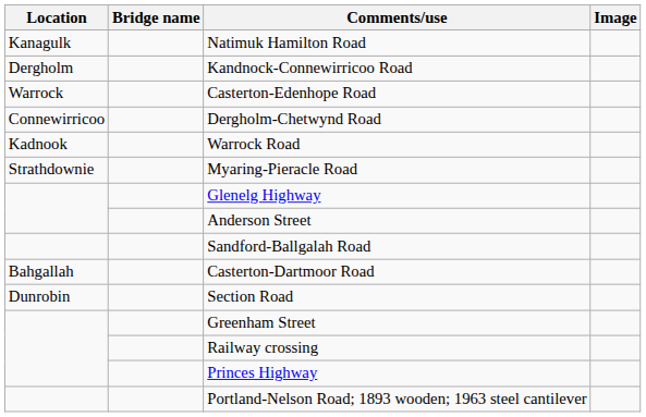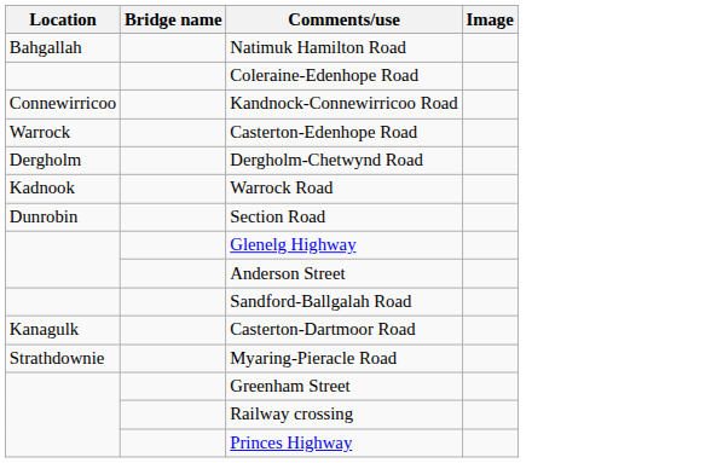 <table class="wikitable">
 <tr>
 <th>Location</th>
 <th>Bridge name</th>
 <th>Comments/use</th>
 <th>Image</th>
 </tr>
 <tr>
-<td>Kanagulk</td>
+<td>Bahgallah</td>
 <td></td>
 <td>Natimuk Hamilton Road</td>
 <td align="center"></td>
 </tr>
 <tr>
-<td>Dergholm</td>
+<td></td>
+<td></td>
+<td>Coleraine-Edenhope Road</td>
+<td align="center"></td>
+</tr>
+<tr>
+<td>Connewirricoo</td>
 <td></td>
 <td>Kandnock-Connewirricoo Road</td>
 <td align="center"></td>
 </tr>
 <tr>
 <td>Warrock</td>
 <td></td>
 <td>Casterton-Edenhope Road</td>
 <td align="center"></td>
 </tr>
 <tr>
-<td>Connewirricoo</td>
+<td>Dergholm</td>
 <td></td>
 <td>Dergholm-Chetwynd Road</td>
 <td align="center"></td>
 </tr>
 <tr>
 <td>Kadnook</td>
 <td></td>
 <td>Warrock Road</td>
 <td align="center"></td>
 </tr>
 <tr>
-<td>Strathdownie</td>
+<td>Dunrobin</td>
 <td></td>
-<td>Myaring-Pieracle Road</td>
+<td>Section Road</td>
 <td align="center"></td>
 </tr>
 <tr>
 <td rowspan=2></td>
 <td></td>
 <td><a href='#'>Glenelg Highway</a></td>
 <td align="center"></td>
 </tr>
 <tr>
 <td></td>
 <td>Anderson Street</td>
 <td align="center"></td>
 </tr>
 <tr>
 <td></td>
 <td></td>
 <td>Sandford-Ballgalah Road</td>
 <td align="center"></td>
 </tr>
 <tr>
-<td>Bahgallah</td>
+<td>Kanagulk</td>
 <td></td>
 <td>Casterton-Dartmoor Road</td>
 <td align="center"></td>
 </tr>
 <tr>
-<td>Dunrobin</td>
+<td>Strathdownie</td>
 <td></td>
-<td>Section Road</td>
+<td>Myaring-Pieracle Road</td>
 <td align="center"></td>
 </tr>
 <tr>
 <td rowspan=3></td>
 <td></td>
 <td>Greenham Street</td>
 <td align="center"></td>
 </tr>
 <tr>
 <td></td>
 <td>Railway crossing</td>
 <td align="center"></td>
 </tr>
 <tr>
 <td></td>
 <td><a href='#'>Princes Highway</a></td>
 <td align="center"></td>
 </tr>
-<tr>
-<td></td>
-<td></td>
-<td>Portland-Nelson Road; 1893 wooden; 1963 steel cantilever</td>
-<td align="center"></td>
-</tr>
 </table>
